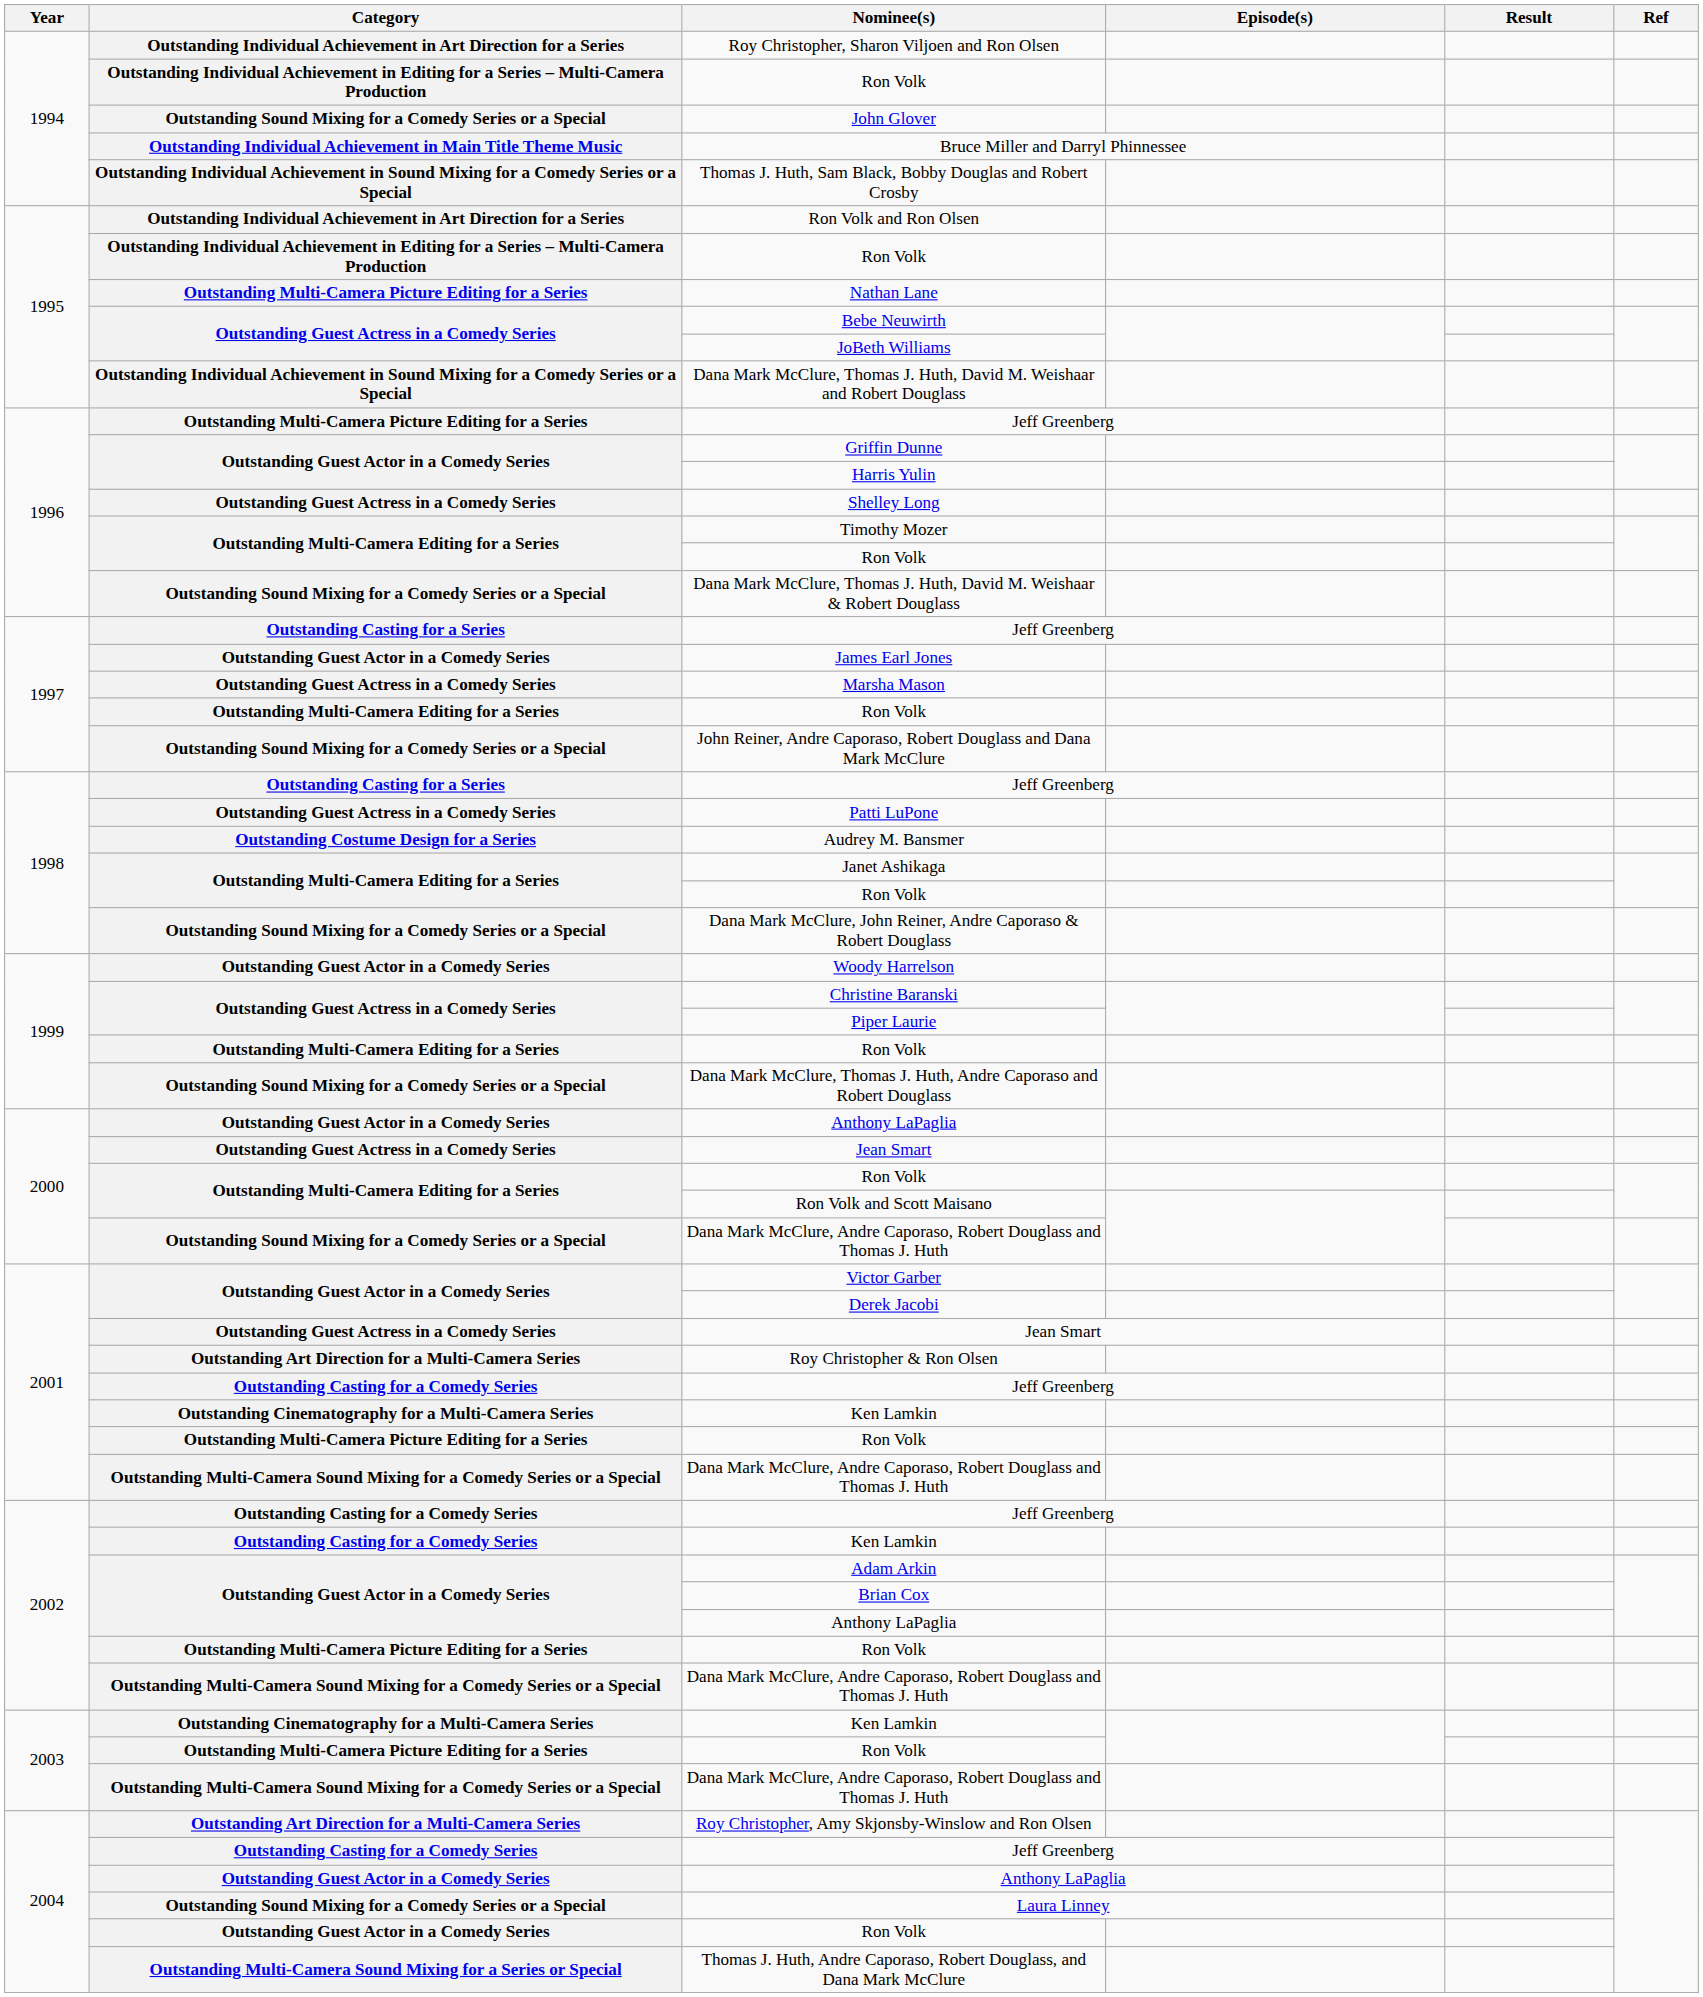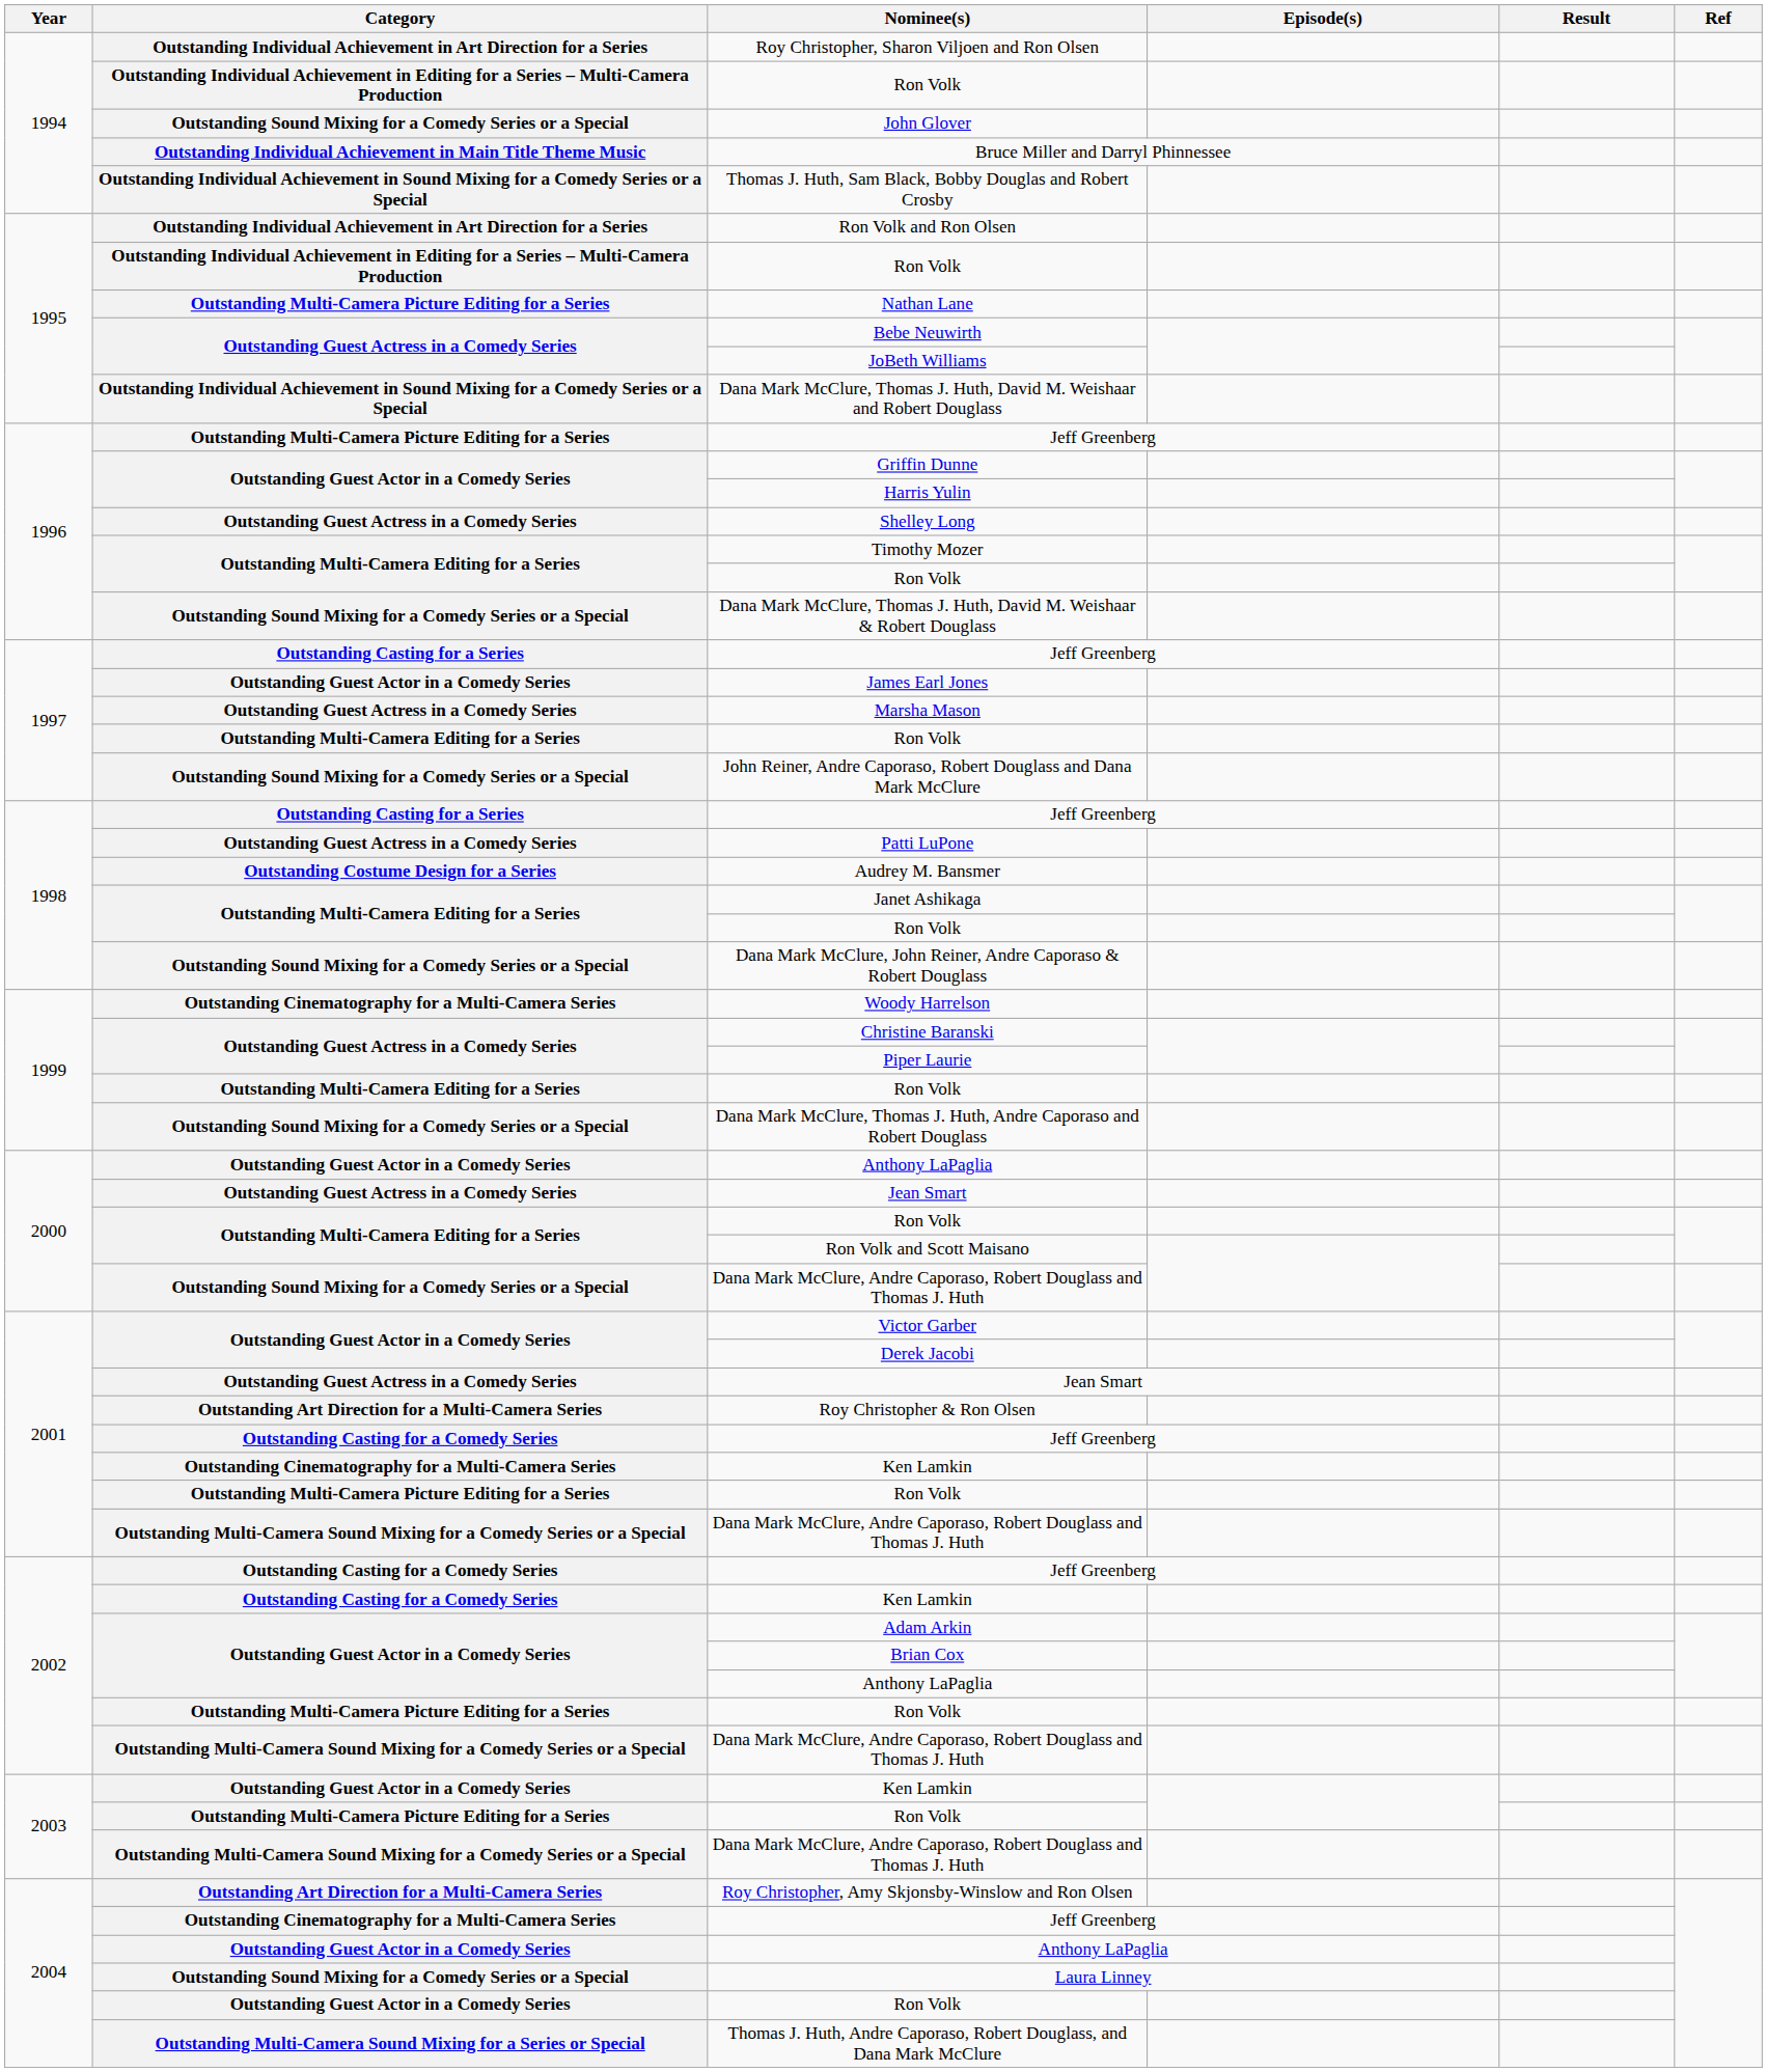 <table class="wikitable plainrowheaders" style="font-size: 100%; text-align:center" width=100%>
 <tr>
 <th scope="col" width="5%">Year</th>
 <th scope="col" width="35%">Category</th>
 <th scope="col" width="25%">Nominee(s)</th>
 <th scope="col" width="20%">Episode(s)</th>
 <th scope="col" width="10%">Result</th>
 <th scope="col" width="5%">Ref</th>
 </tr>
 <tr>
 <td rowspan="5">1994</td>
 <th scope="row" style="text-align:center">Outstanding Individual Achievement in Art Direction for a Series</th>
 <td>Roy Christopher, Sharon Viljoen and Ron Olsen</td>
 <td></td>
 <td></td>
 <td></td>
 </tr>
 <tr>
 <th scope="row" style="text-align:center">Outstanding Individual Achievement in Editing for a Series – Multi-Camera Production</th>
 <td>Ron Volk</td>
 <td></td>
 <td></td>
 <td></td>
 </tr>
 <tr>
 <th scope="row" style="text-align:center">Outstanding Sound Mixing for a Comedy Series or a Special</th>
 <td><a href='#'>John Glover</a> </td>
 <td></td>
 <td></td>
 <td></td>
 </tr>
 <tr>
 <th scope="row" style="text-align:center"><a href='#'>Outstanding Individual Achievement in Main Title Theme Music</a></th>
 <td colspan="2">Bruce Miller and Darryl Phinnessee</td>
 <td></td>
 <td></td>
 </tr>
 <tr>
 <th scope="row" style="text-align:center">Outstanding Individual Achievement in Sound Mixing for a Comedy Series or a Special</th>
 <td>Thomas J. Huth, Sam Black, Bobby Douglas and Robert Crosby</td>
 <td></td>
 <td></td>
 <td></td>
 </tr>
 <tr>
 <td rowspan="6">1995</td>
 <th scope="row" style="text-align:center">Outstanding Individual Achievement in Art Direction for a Series</th>
 <td>Ron Volk and Ron Olsen</td>
 <td></td>
 <td></td>
 <td></td>
 </tr>
 <tr>
 <th scope="row" style="text-align:center">Outstanding Individual Achievement in Editing for a Series – Multi-Camera Production</th>
 <td>Ron Volk</td>
 <td></td>
 <td></td>
 <td></td>
 </tr>
 <tr>
 <th scope="row" style="text-align:center"><a href='#'>Outstanding Multi-Camera Picture Editing for a Series</a></th>
 <td><a href='#'>Nathan Lane</a> </td>
 <td></td>
 <td></td>
 <td></td>
 </tr>
 <tr>
 <th scope="row" style="text-align:center" rowspan="2"><a href='#'>Outstanding Guest Actress in a Comedy Series</a></th>
 <td><a href='#'>Bebe Neuwirth</a> </td>
 <td rowspan="2"></td>
 <td></td>
 <td rowspan="2"></td>
 </tr>
 <tr>
 <td><a href='#'>JoBeth Williams</a> </td>
 <td></td>
 </tr>
 <tr>
 <th scope="row" style="text-align:center">Outstanding Individual Achievement in Sound Mixing for a Comedy Series or a Special</th>
 <td>Dana Mark McClure, Thomas J. Huth, David M. Weishaar and Robert Douglass</td>
 <td></td>
 <td></td>
 <td></td>
 </tr>
 <tr>
 <td rowspan="7">1996</td>
 <th scope="row" style="text-align:center">Outstanding Multi-Camera Picture Editing for a Series</th>
 <td colspan="2">Jeff Greenberg</td>
 <td></td>
 <td></td>
 </tr>
 <tr>
 <th scope="row" style="text-align:center" rowspan="2">Outstanding Guest Actor in a Comedy Series</th>
 <td><a href='#'>Griffin Dunne</a> </td>
 <td></td>
 <td></td>
 <td rowspan="2"></td>
 </tr>
 <tr>
 <td><a href='#'>Harris Yulin</a> </td>
 <td></td>
 <td></td>
 </tr>
 <tr>
 <th scope="row" style="text-align:center">Outstanding Guest Actress in a Comedy Series</th>
 <td><a href='#'>Shelley Long</a> </td>
 <td></td>
 <td></td>
 <td></td>
 </tr>
 <tr>
 <th scope="row" style="text-align:center" rowspan="2">Outstanding Multi-Camera Editing for a Series</th>
 <td>Timothy Mozer</td>
 <td></td>
 <td></td>
 <td rowspan="2"></td>
 </tr>
 <tr>
 <td>Ron Volk</td>
 <td></td>
 <td></td>
 </tr>
 <tr>
 <th scope="row" style="text-align:center">Outstanding Sound Mixing for a Comedy Series or a Special</th>
 <td>Dana Mark McClure, Thomas J. Huth, David M. Weishaar & Robert Douglass</td>
 <td></td>
 <td></td>
 <td></td>
 </tr>
 <tr>
 <td rowspan="5">1997</td>
 <th scope="row" style="text-align:center"><a href='#'>Outstanding Casting for a Series</a></th>
 <td colspan="2">Jeff Greenberg</td>
 <td></td>
 <td></td>
 </tr>
 <tr>
 <th scope="row" style="text-align:center">Outstanding Guest Actor in a Comedy Series</th>
 <td><a href='#'>James Earl Jones</a> </td>
 <td></td>
 <td></td>
 <td></td>
 </tr>
 <tr>
 <th scope="row" style="text-align:center">Outstanding Guest Actress in a Comedy Series</th>
 <td><a href='#'>Marsha Mason</a> </td>
 <td></td>
 <td></td>
 <td></td>
 </tr>
 <tr>
 <th scope="row" style="text-align:center">Outstanding Multi-Camera Editing for a Series</th>
 <td>Ron Volk</td>
 <td></td>
 <td></td>
 <td></td>
 </tr>
 <tr>
 <th scope="row" style="text-align:center">Outstanding Sound Mixing for a Comedy Series or a Special</th>
 <td>John Reiner, Andre Caporaso, Robert Douglass and Dana Mark McClure</td>
 <td></td>
 <td></td>
 <td></td>
 </tr>
 <tr>
 <td rowspan="6">1998</td>
 <th scope="row" style="text-align:center"><a href='#'>Outstanding Casting for a Series</a></th>
 <td colspan="2">Jeff Greenberg</td>
 <td></td>
 <td></td>
 </tr>
 <tr>
 <th scope="row" style="text-align:center">Outstanding Guest Actress in a Comedy Series</th>
 <td><a href='#'>Patti LuPone</a> </td>
 <td></td>
 <td></td>
 <td></td>
 </tr>
 <tr>
 <th scope="row" style="text-align:center"><a href='#'>Outstanding Costume Design for a Series</a></th>
 <td>Audrey M. Bansmer</td>
 <td></td>
 <td></td>
 <td></td>
 </tr>
 <tr>
 <th scope="row" style="text-align:center" rowspan="2">Outstanding Multi-Camera Editing for a Series</th>
 <td>Janet Ashikaga</td>
 <td></td>
 <td></td>
 <td rowspan="2"></td>
 </tr>
 <tr>
 <td>Ron Volk</td>
 <td></td>
 <td></td>
 </tr>
 <tr>
 <th scope="row" style="text-align:center">Outstanding Sound Mixing for a Comedy Series or a Special</th>
 <td>Dana Mark McClure, John Reiner, Andre Caporaso & Robert Douglass</td>
 <td></td>
 <td></td>
 <td></td>
 </tr>
 <tr>
 <td rowspan="5">1999</td>
-<th scope="row" style="text-align:center">Outstanding Guest Actor in a Comedy Series</th>
+<th scope="row" style="text-align:center">Outstanding Cinematography for a Multi-Camera Series</th>
 <td><a href='#'>Woody Harrelson</a> </td>
 <td></td>
 <td></td>
 <td></td>
 </tr>
 <tr>
 <th scope="row" style="text-align:center" rowspan="2">Outstanding Guest Actress in a Comedy Series</th>
 <td><a href='#'>Christine Baranski</a> </td>
 <td rowspan="2"></td>
 <td></td>
 <td rowspan="2"></td>
 </tr>
 <tr>
 <td><a href='#'>Piper Laurie</a> </td>
 <td></td>
 </tr>
 <tr>
 <th scope="row" style="text-align:center">Outstanding Multi-Camera Editing for a Series</th>
 <td>Ron Volk</td>
 <td></td>
 <td></td>
 <td></td>
 </tr>
 <tr>
 <th scope="row" style="text-align:center">Outstanding Sound Mixing for a Comedy Series or a Special</th>
 <td>Dana Mark McClure, Thomas J. Huth, Andre Caporaso and Robert Douglass</td>
 <td></td>
 <td></td>
 <td></td>
 </tr>
 <tr>
 <td rowspan="5">2000</td>
 <th scope="row" style="text-align:center">Outstanding Guest Actor in a Comedy Series</th>
 <td><a href='#'>Anthony LaPaglia</a> </td>
 <td></td>
 <td></td>
 <td></td>
 </tr>
 <tr>
 <th scope="row" style="text-align:center">Outstanding Guest Actress in a Comedy Series</th>
 <td><a href='#'>Jean Smart</a> </td>
 <td></td>
 <td></td>
 <td></td>
 </tr>
 <tr>
 <th scope="row" style="text-align:center" rowspan="2">Outstanding Multi-Camera Editing for a Series</th>
 <td>Ron Volk</td>
 <td></td>
 <td></td>
 <td rowspan="2"></td>
 </tr>
 <tr>
 <td>Ron Volk and Scott Maisano</td>
 <td rowspan="2"></td>
 <td></td>
 </tr>
 <tr>
 <th scope="row" style="text-align:center">Outstanding Sound Mixing for a Comedy Series or a Special</th>
 <td>Dana Mark McClure, Andre Caporaso, Robert Douglass and Thomas J. Huth</td>
 <td></td>
 <td></td>
 </tr>
 <tr>
 <td rowspan="8">2001</td>
 <th scope="row" style="text-align:center" rowspan="2">Outstanding Guest Actor in a Comedy Series</th>
 <td><a href='#'>Victor Garber</a> </td>
 <td></td>
 <td></td>
 <td rowspan="2"></td>
 </tr>
 <tr>
 <td><a href='#'>Derek Jacobi</a> </td>
 <td></td>
 <td></td>
 </tr>
 <tr>
 <th scope="row" style="text-align:center">Outstanding Guest Actress in a Comedy Series</th>
 <td colspan="2">Jean Smart </td>
 <td></td>
 <td></td>
 </tr>
 <tr>
 <th scope="row" style="text-align:center">Outstanding Art Direction for a Multi-Camera Series</th>
 <td>Roy Christopher & Ron Olsen</td>
 <td></td>
 <td></td>
 <td></td>
 </tr>
 <tr>
 <th scope="row" style="text-align:center"><a href='#'>Outstanding Casting for a Comedy Series</a></th>
 <td colspan="2">Jeff Greenberg</td>
 <td></td>
 <td></td>
 </tr>
 <tr>
 <th scope="row" style="text-align:center">Outstanding Cinematography for a Multi-Camera Series</th>
 <td>Ken Lamkin</td>
 <td></td>
 <td></td>
 <td></td>
 </tr>
 <tr>
 <th scope="row" style="text-align:center">Outstanding Multi-Camera Picture Editing for a Series</th>
 <td>Ron Volk</td>
 <td></td>
 <td></td>
 <td></td>
 </tr>
 <tr>
 <th scope="row" style="text-align:center">Outstanding Multi-Camera Sound Mixing for a Comedy Series or a Special</th>
 <td>Dana Mark McClure, Andre Caporaso, Robert Douglass and Thomas J. Huth</td>
 <td></td>
 <td></td>
 <td></td>
 </tr>
 <tr>
 <td rowspan="7">2002</td>
 <th scope="row" style="text-align:center">Outstanding Casting for a Comedy Series</th>
 <td colspan="2">Jeff Greenberg</td>
 <td></td>
 <td></td>
 </tr>
 <tr>
 <th scope="row" style="text-align:center"><a href='#'>Outstanding Casting for a Comedy Series</a></th>
 <td>Ken Lamkin</td>
 <td></td>
 <td></td>
 <td></td>
 </tr>
 <tr>
 <th scope="row" style="text-align:center" rowspan="3">Outstanding Guest Actor in a Comedy Series</th>
 <td><a href='#'>Adam Arkin</a> </td>
 <td></td>
 <td></td>
 <td rowspan="3"></td>
 </tr>
 <tr>
 <td><a href='#'>Brian Cox</a> </td>
 <td></td>
 <td></td>
 </tr>
 <tr>
 <td>Anthony LaPaglia </td>
 <td></td>
 <td></td>
 </tr>
 <tr>
 <th scope="row" style="text-align:center">Outstanding Multi-Camera Picture Editing for a Series</th>
 <td>Ron Volk</td>
 <td></td>
 <td></td>
 <td></td>
 </tr>
 <tr>
 <th scope="row" style="text-align:center">Outstanding Multi-Camera Sound Mixing for a Comedy Series or a Special</th>
 <td>Dana Mark McClure, Andre Caporaso, Robert Douglass and Thomas J. Huth</td>
 <td></td>
 <td></td>
 <td></td>
 </tr>
 <tr>
 <td rowspan="3">2003</td>
-<th scope="row" style="text-align:center">Outstanding Cinematography for a Multi-Camera Series</th>
+<th scope="row" style="text-align:center">Outstanding Guest Actor in a Comedy Series</th>
 <td>Ken Lamkin</td>
 <td rowspan="2"></td>
 <td></td>
 <td></td>
 </tr>
 <tr>
 <th scope="row" style="text-align:center">Outstanding Multi-Camera Picture Editing for a Series</th>
 <td>Ron Volk</td>
 <td></td>
 <td></td>
 </tr>
 <tr>
 <th scope="row" style="text-align:center">Outstanding Multi-Camera Sound Mixing for a Comedy Series or a Special</th>
 <td>Dana Mark McClure, Andre Caporaso, Robert Douglass and Thomas J. Huth</td>
 <td></td>
 <td></td>
 <td></td>
 </tr>
 <tr>
 <td rowspan="6">2004</td>
 <th scope="row" style="text-align:center"><a href='#'>Outstanding Art Direction for a Multi-Camera Series</a></th>
 <td><a href='#'>Roy Christopher</a>, Amy Skjonsby-Winslow and Ron Olsen</td>
 <td></td>
 <td></td>
 <td rowspan="6"></td>
 </tr>
 <tr>
-<th scope="row" style="text-align:center"><a href='#'>Outstanding Casting for a Comedy Series</a></th>
+<th scope="row" style="text-align:center">Outstanding Cinematography for a Multi-Camera Series</th>
 <td colspan="2">Jeff Greenberg</td>
 <td></td>
 </tr>
 <tr>
 <th scope="row" style="text-align:center"><a href='#'>Outstanding Guest Actor in a Comedy Series</a></th>
 <td colspan="2"><a href='#'>Anthony LaPaglia</a> </td>
 <td></td>
 </tr>
 <tr>
 <th scope="row" style="text-align:center">Outstanding Sound Mixing for a Comedy Series or a Special</th>
 <td colspan="2"><a href='#'>Laura Linney</a> </td>
 <td></td>
 </tr>
 <tr>
 <th scope="row" style="text-align:center">Outstanding Guest Actor in a Comedy Series</th>
 <td>Ron Volk</td>
 <td></td>
 <td></td>
 </tr>
 <tr>
 <th scope="row" style="text-align:center"><a href='#'>Outstanding Multi-Camera Sound Mixing for a Series or Special</a></th>
 <td>Thomas J. Huth, Andre Caporaso, Robert Douglass, and Dana Mark McClure</td>
 <td></td>
 <td></td>
 </tr>
 </table>
